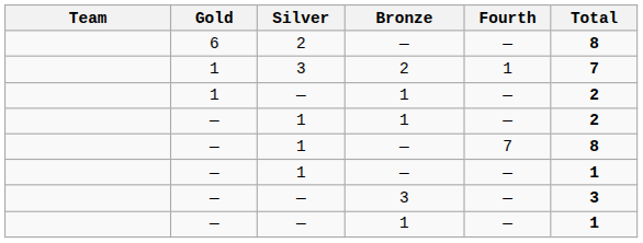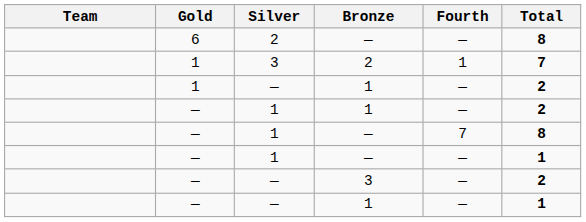 <table class="wikitable sortable" style="text-align:center;">
 <tr>
 <th style="width:10em;">Team</th>
 <th style="width:5em;"> Gold</th>
 <th style="width:5em;"> Silver</th>
 <th style="width:7.5em; padding:0;"> Bronze</th>
 <th style="width:5em;">Fourth</th>
 <th style="width:5em;">Total </th>
 </tr>
 <tr>
 <td align=left></td>
 <td>6</td>
 <td>2</td>
 <td>—</td>
 <td>—</td>
 <td><strong>8</strong></td>
 </tr>
 <tr>
 <td align=left></td>
 <td>1</td>
 <td>3</td>
 <td>2</td>
 <td>1</td>
 <td><strong>7</strong></td>
 </tr>
 <tr>
 <td align=left></td>
 <td>1</td>
 <td>—</td>
 <td>1</td>
 <td>—</td>
 <td><strong>2</strong></td>
 </tr>
 <tr>
 <td align=left></td>
 <td>—</td>
 <td>1</td>
 <td>1</td>
 <td>—</td>
 <td><strong>2</strong></td>
 </tr>
 <tr>
 <td align="left"></td>
 <td>—</td>
 <td>1</td>
 <td>—</td>
 <td>7</td>
 <td><strong>8</strong></td>
 </tr>
 <tr>
 <td align=left></td>
 <td>—</td>
 <td>1</td>
 <td>—</td>
 <td>—</td>
 <td><strong>1</strong></td>
 </tr>
 <tr>
 <td align=left></td>
 <td>—</td>
 <td>—</td>
 <td>3</td>
 <td>—</td>
-<td><strong>3</strong></td>
+<td><strong>2</strong></td>
 </tr>
 <tr>
 <td align=left></td>
 <td>—</td>
 <td>—</td>
 <td>1</td>
 <td>—</td>
 <td><strong>1</strong></td>
 </tr>
 </table>
